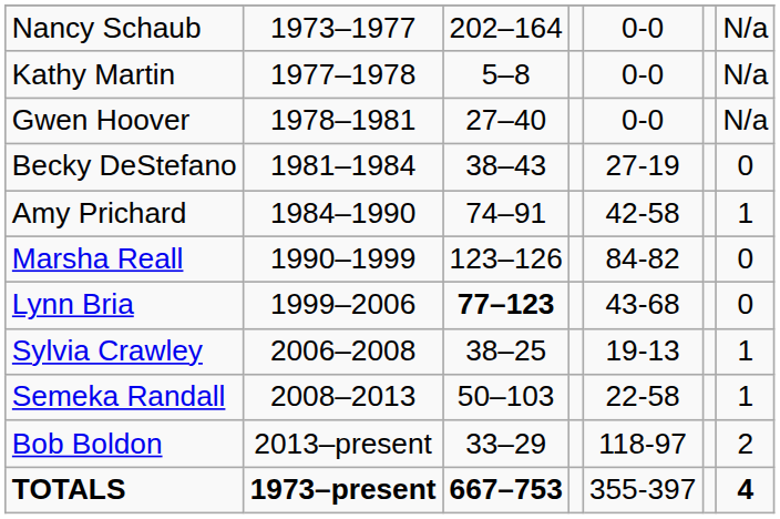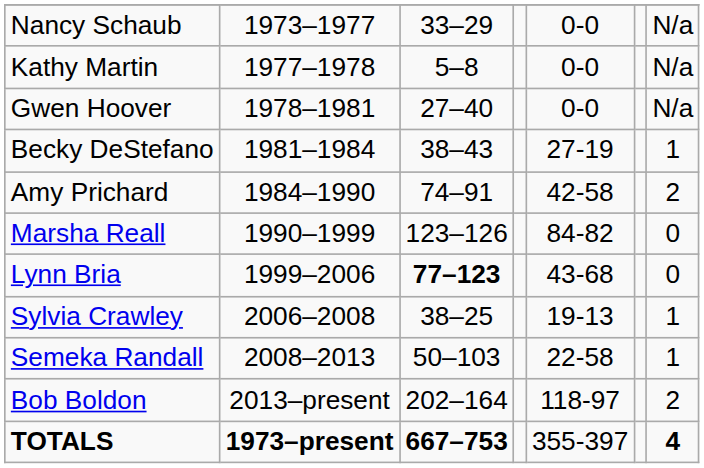 <table class="wikitable">
 <tr>
 </tr>
 <tr>
 <td>Nancy Schaub</td>
 <td align=center>1973–1977</td>
-<td align=center>202–164</td>
+<td align=center>33–29</td>
 <td align="center"></td>
 <td align="center">0-0</td>
 <td align="center"></td>
 <td align="center">N/a</td>
 </tr>
 <tr>
 <td>Kathy Martin</td>
 <td align=center>1977–1978</td>
 <td align=center>5–8</td>
 <td align="center"></td>
 <td align="center">0-0</td>
 <td align="center"></td>
 <td align="center">N/a</td>
 </tr>
 <tr>
 <td>Gwen Hoover</td>
 <td align=center>1978–1981</td>
 <td align=center>27–40</td>
 <td align="center"></td>
 <td align="center">0-0</td>
 <td align="center"></td>
 <td align="center">N/a</td>
 </tr>
 <tr>
 <td>Becky DeStefano</td>
 <td align=center>1981–1984</td>
 <td align=center>38–43</td>
 <td align="center"></td>
 <td align="center">27-19</td>
 <td align="center"></td>
-<td align="center">0</td>
+<td align="center">1</td>
 </tr>
 <tr>
 <td>Amy Prichard</td>
 <td align=center>1984–1990</td>
 <td align=center>74–91</td>
 <td align="center"></td>
 <td align="center">42-58</td>
 <td align="center"></td>
-<td align="center">1</td>
+<td align="center">2</td>
 </tr>
 <tr>
 <td><a href='#'>Marsha Reall</a></td>
 <td align=center>1990–1999</td>
 <td align=center>123–126</td>
 <td align="center"></td>
 <td align="center">84-82</td>
 <td align="center"></td>
 <td align="center">0</td>
 </tr>
 <tr>
 <td><a href='#'>Lynn Bria</a></td>
 <td align=center>1999–2006</td>
 <td align=center><strong>77–123</strong></td>
 <td align="center"></td>
 <td align="center">43-68</td>
 <td align="center"></td>
 <td align="center">0</td>
 </tr>
 <tr>
 <td><a href='#'>Sylvia Crawley</a></td>
 <td align=center>2006–2008</td>
 <td align=center>38–25</td>
 <td align="center"></td>
 <td align="center">19-13</td>
 <td align="center"></td>
 <td align="center">1</td>
 </tr>
 <tr>
 <td><a href='#'>Semeka Randall</a></td>
 <td align=center>2008–2013</td>
 <td align=center>50–103</td>
 <td align="center"></td>
 <td align="center">22-58</td>
 <td align="center"></td>
 <td align="center">1</td>
 </tr>
 <tr>
 <td><a href='#'>Bob Boldon</a></td>
 <td align=center>2013–present</td>
-<td align=center>33–29</td>
+<td align=center>202–164</td>
 <td align="center"></td>
 <td align="center">118-97</td>
 <td align="center"></td>
 <td align="center">2</td>
 </tr>
 <tr>
 <td><strong>TOTALS</strong></td>
 <td align=center><strong>1973–present</strong></td>
 <td align=center><strong>667–753</strong></td>
 <td align=center><strong></strong></td>
 <td align=center>355-397</td>
 <td align="center"></td>
 <td align="center"><strong>4</strong></td>
 </tr>
 </table>
